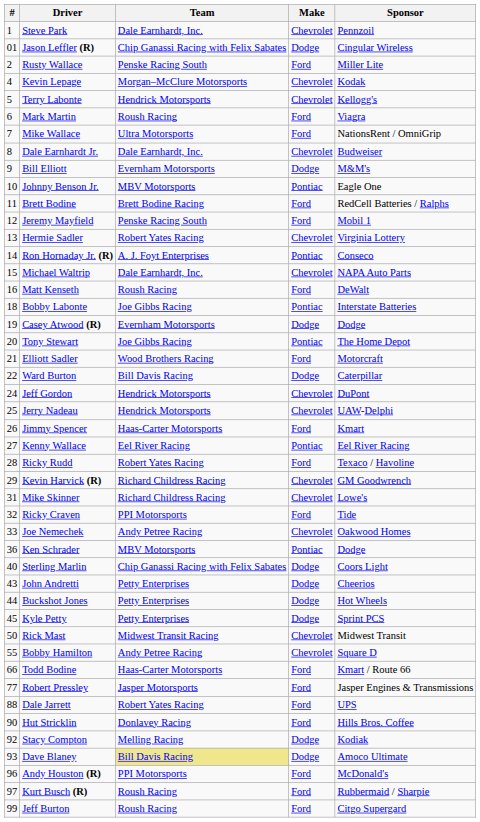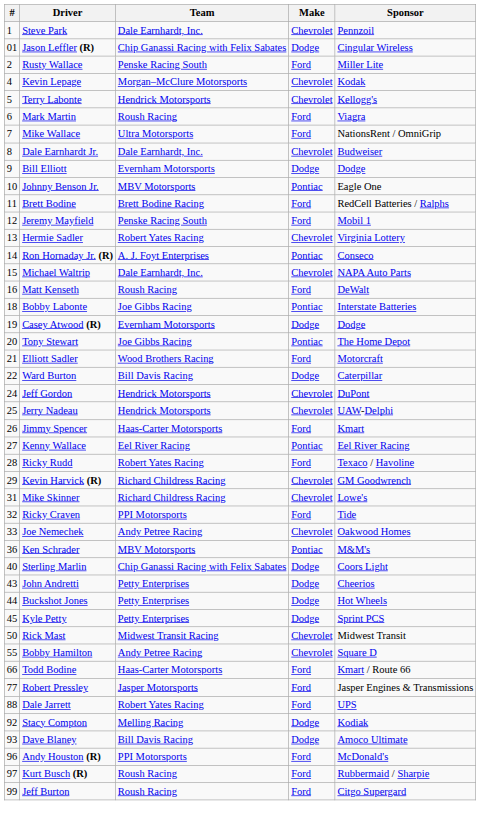 <table class="wikitable" style="font-size:95%">
 <tr>
 <th>#</th>
 <th>Driver</th>
 <th>Team</th>
 <th>Make</th>
 <th>Sponsor</th>
 </tr>
 <tr>
 <td>1</td>
 <td><a href='#'>Steve Park</a></td>
 <td><a href='#'>Dale Earnhardt, Inc.</a></td>
 <td><a href='#'>Chevrolet</a></td>
 <td><a href='#'>Pennzoil</a></td>
 </tr>
 <tr>
 <td>01</td>
 <td><a href='#'>Jason Leffler</a> <strong>(R)</strong></td>
 <td><a href='#'>Chip Ganassi Racing with Felix Sabates</a></td>
 <td><a href='#'>Dodge</a></td>
 <td><a href='#'>Cingular Wireless</a></td>
 </tr>
 <tr>
 <td>2</td>
 <td><a href='#'>Rusty Wallace</a></td>
 <td><a href='#'>Penske Racing South</a></td>
 <td><a href='#'>Ford</a></td>
 <td><a href='#'>Miller Lite</a></td>
 </tr>
 <tr>
 <td>4</td>
 <td><a href='#'>Kevin Lepage</a></td>
 <td><a href='#'>Morgan–McClure Motorsports</a></td>
 <td><a href='#'>Chevrolet</a></td>
 <td><a href='#'>Kodak</a></td>
 </tr>
 <tr>
 <td>5</td>
 <td><a href='#'>Terry Labonte</a></td>
 <td><a href='#'>Hendrick Motorsports</a></td>
 <td><a href='#'>Chevrolet</a></td>
 <td><a href='#'>Kellogg's</a></td>
 </tr>
 <tr>
 <td>6</td>
 <td><a href='#'>Mark Martin</a></td>
 <td><a href='#'>Roush Racing</a></td>
 <td><a href='#'>Ford</a></td>
 <td><a href='#'>Viagra</a></td>
 </tr>
 <tr>
 <td>7</td>
 <td><a href='#'>Mike Wallace</a></td>
 <td><a href='#'>Ultra Motorsports</a></td>
 <td><a href='#'>Ford</a></td>
 <td>NationsRent / OmniGrip</td>
 </tr>
 <tr>
 <td>8</td>
 <td><a href='#'>Dale Earnhardt Jr.</a></td>
 <td><a href='#'>Dale Earnhardt, Inc.</a></td>
 <td><a href='#'>Chevrolet</a></td>
 <td><a href='#'>Budweiser</a></td>
 </tr>
 <tr>
 <td>9</td>
 <td><a href='#'>Bill Elliott</a></td>
 <td><a href='#'>Evernham Motorsports</a></td>
 <td><a href='#'>Dodge</a></td>
-<td><a href='#'>M&M's</a></td>
+<td><a href='#'>Dodge</a></td>
 </tr>
 <tr>
 <td>10</td>
 <td><a href='#'>Johnny Benson Jr.</a></td>
 <td><a href='#'>MBV Motorsports</a></td>
 <td><a href='#'>Pontiac</a></td>
 <td>Eagle One</td>
 </tr>
 <tr>
 <td>11</td>
 <td><a href='#'>Brett Bodine</a></td>
 <td><a href='#'>Brett Bodine Racing</a></td>
 <td><a href='#'>Ford</a></td>
 <td>RedCell Batteries / <a href='#'>Ralphs</a></td>
 </tr>
 <tr>
 <td>12</td>
 <td><a href='#'>Jeremy Mayfield</a></td>
 <td><a href='#'>Penske Racing South</a></td>
 <td><a href='#'>Ford</a></td>
 <td><a href='#'>Mobil 1</a></td>
 </tr>
 <tr>
 <td>13</td>
 <td><a href='#'>Hermie Sadler</a></td>
 <td><a href='#'>Robert Yates Racing</a></td>
 <td><a href='#'>Chevrolet</a></td>
 <td><a href='#'>Virginia Lottery</a></td>
 </tr>
 <tr>
 <td>14</td>
 <td><a href='#'>Ron Hornaday Jr.</a> <strong>(R)</strong></td>
 <td><a href='#'>A. J. Foyt Enterprises</a></td>
 <td><a href='#'>Pontiac</a></td>
 <td><a href='#'>Conseco</a></td>
 </tr>
 <tr>
 <td>15</td>
 <td><a href='#'>Michael Waltrip</a></td>
 <td><a href='#'>Dale Earnhardt, Inc.</a></td>
 <td><a href='#'>Chevrolet</a></td>
 <td><a href='#'>NAPA Auto Parts</a></td>
 </tr>
 <tr>
 <td>16</td>
 <td><a href='#'>Matt Kenseth</a></td>
 <td><a href='#'>Roush Racing</a></td>
 <td><a href='#'>Ford</a></td>
 <td><a href='#'>DeWalt</a></td>
 </tr>
 <tr>
 <td>18</td>
 <td><a href='#'>Bobby Labonte</a></td>
 <td><a href='#'>Joe Gibbs Racing</a></td>
 <td><a href='#'>Pontiac</a></td>
 <td><a href='#'>Interstate Batteries</a></td>
 </tr>
 <tr>
 <td>19</td>
 <td><a href='#'>Casey Atwood</a> <strong>(R)</strong></td>
 <td><a href='#'>Evernham Motorsports</a></td>
 <td><a href='#'>Dodge</a></td>
 <td><a href='#'>Dodge</a></td>
 </tr>
 <tr>
 <td>20</td>
 <td><a href='#'>Tony Stewart</a></td>
 <td><a href='#'>Joe Gibbs Racing</a></td>
 <td><a href='#'>Pontiac</a></td>
 <td><a href='#'>The Home Depot</a></td>
 </tr>
 <tr>
 <td>21</td>
 <td><a href='#'>Elliott Sadler</a></td>
 <td><a href='#'>Wood Brothers Racing</a></td>
 <td><a href='#'>Ford</a></td>
 <td><a href='#'>Motorcraft</a></td>
 </tr>
 <tr>
 <td>22</td>
 <td><a href='#'>Ward Burton</a></td>
 <td><a href='#'>Bill Davis Racing</a></td>
 <td><a href='#'>Dodge</a></td>
 <td><a href='#'>Caterpillar</a></td>
 </tr>
 <tr>
 <td>24</td>
 <td><a href='#'>Jeff Gordon</a></td>
 <td><a href='#'>Hendrick Motorsports</a></td>
 <td><a href='#'>Chevrolet</a></td>
 <td><a href='#'>DuPont</a></td>
 </tr>
 <tr>
 <td>25</td>
 <td><a href='#'>Jerry Nadeau</a></td>
 <td><a href='#'>Hendrick Motorsports</a></td>
 <td><a href='#'>Chevrolet</a></td>
 <td><a href='#'>UAW</a>-<a href='#'>Delphi</a></td>
 </tr>
 <tr>
 <td>26</td>
 <td><a href='#'>Jimmy Spencer</a></td>
 <td><a href='#'>Haas-Carter Motorsports</a></td>
 <td><a href='#'>Ford</a></td>
 <td><a href='#'>Kmart</a></td>
 </tr>
 <tr>
 <td>27</td>
 <td><a href='#'>Kenny Wallace</a></td>
 <td><a href='#'>Eel River Racing</a></td>
 <td><a href='#'>Pontiac</a></td>
 <td><a href='#'>Eel River Racing</a></td>
 </tr>
 <tr>
 <td>28</td>
 <td><a href='#'>Ricky Rudd</a></td>
 <td><a href='#'>Robert Yates Racing</a></td>
 <td><a href='#'>Ford</a></td>
 <td><a href='#'>Texaco</a> / <a href='#'>Havoline</a></td>
 </tr>
 <tr>
 <td>29</td>
 <td><a href='#'>Kevin Harvick</a> <strong>(R)</strong></td>
 <td><a href='#'>Richard Childress Racing</a></td>
 <td><a href='#'>Chevrolet</a></td>
 <td><a href='#'>GM Goodwrench</a></td>
 </tr>
 <tr>
 <td>31</td>
 <td><a href='#'>Mike Skinner</a></td>
 <td><a href='#'>Richard Childress Racing</a></td>
 <td><a href='#'>Chevrolet</a></td>
 <td><a href='#'>Lowe's</a></td>
 </tr>
 <tr>
 <td>32</td>
 <td><a href='#'>Ricky Craven</a></td>
 <td><a href='#'>PPI Motorsports</a></td>
 <td><a href='#'>Ford</a></td>
 <td><a href='#'>Tide</a></td>
 </tr>
 <tr>
 <td>33</td>
 <td><a href='#'>Joe Nemechek</a></td>
 <td><a href='#'>Andy Petree Racing</a></td>
 <td><a href='#'>Chevrolet</a></td>
 <td><a href='#'>Oakwood Homes</a></td>
 </tr>
 <tr>
 <td>36</td>
 <td><a href='#'>Ken Schrader</a></td>
 <td><a href='#'>MBV Motorsports</a></td>
 <td><a href='#'>Pontiac</a></td>
-<td><a href='#'>Dodge</a></td>
+<td><a href='#'>M&M's</a></td>
 </tr>
 <tr>
 <td>40</td>
 <td><a href='#'>Sterling Marlin</a></td>
 <td><a href='#'>Chip Ganassi Racing with Felix Sabates</a></td>
 <td><a href='#'>Dodge</a></td>
 <td><a href='#'>Coors Light</a></td>
 </tr>
 <tr>
 <td>43</td>
 <td><a href='#'>John Andretti</a></td>
 <td><a href='#'>Petty Enterprises</a></td>
 <td><a href='#'>Dodge</a></td>
 <td><a href='#'>Cheerios</a></td>
 </tr>
 <tr>
 <td>44</td>
 <td><a href='#'>Buckshot Jones</a></td>
 <td><a href='#'>Petty Enterprises</a></td>
 <td><a href='#'>Dodge</a></td>
 <td><a href='#'>Hot Wheels</a></td>
 </tr>
 <tr>
 <td>45</td>
 <td><a href='#'>Kyle Petty</a></td>
 <td><a href='#'>Petty Enterprises</a></td>
 <td><a href='#'>Dodge</a></td>
 <td><a href='#'>Sprint PCS</a></td>
 </tr>
 <tr>
 <td>50</td>
 <td><a href='#'>Rick Mast</a></td>
 <td><a href='#'>Midwest Transit Racing</a></td>
 <td><a href='#'>Chevrolet</a></td>
 <td>Midwest Transit</td>
 </tr>
 <tr>
 <td>55</td>
 <td><a href='#'>Bobby Hamilton</a></td>
 <td><a href='#'>Andy Petree Racing</a></td>
 <td><a href='#'>Chevrolet</a></td>
 <td><a href='#'>Square D</a></td>
 </tr>
 <tr>
 <td>66</td>
 <td><a href='#'>Todd Bodine</a></td>
 <td><a href='#'>Haas-Carter Motorsports</a></td>
 <td><a href='#'>Ford</a></td>
 <td><a href='#'>Kmart</a> / Route 66</td>
 </tr>
 <tr>
 <td>77</td>
 <td><a href='#'>Robert Pressley</a></td>
 <td><a href='#'>Jasper Motorsports</a></td>
 <td><a href='#'>Ford</a></td>
 <td>Jasper Engines & Transmissions</td>
 </tr>
 <tr>
 <td>88</td>
 <td><a href='#'>Dale Jarrett</a></td>
 <td><a href='#'>Robert Yates Racing</a></td>
 <td><a href='#'>Ford</a></td>
 <td><a href='#'>UPS</a></td>
 </tr>
 <tr>
-<td>90</td>
-<td><a href='#'>Hut Stricklin</a></td>
-<td><a href='#'>Donlavey Racing</a></td>
-<td><a href='#'>Ford</a></td>
-<td><a href='#'>Hills Bros. Coffee</a></td>
-</tr>
-<tr>
 <td>92</td>
 <td><a href='#'>Stacy Compton</a></td>
 <td><a href='#'>Melling Racing</a></td>
 <td><a href='#'>Dodge</a></td>
 <td><a href='#'>Kodiak</a></td>
 </tr>
 <tr>
 <td>93</td>
 <td><a href='#'>Dave Blaney</a></td>
-<td style="background: khaki;"><a href='#'>Bill Davis Racing</a></td>
+<td><a href='#'>Bill Davis Racing</a></td>
 <td><a href='#'>Dodge</a></td>
 <td><a href='#'>Amoco Ultimate</a></td>
 </tr>
 <tr>
 <td>96</td>
 <td><a href='#'>Andy Houston</a> <strong>(R)</strong></td>
 <td><a href='#'>PPI Motorsports</a></td>
 <td><a href='#'>Ford</a></td>
 <td><a href='#'>McDonald's</a></td>
 </tr>
 <tr>
 <td>97</td>
 <td><a href='#'>Kurt Busch</a> <strong>(R)</strong></td>
 <td><a href='#'>Roush Racing</a></td>
 <td><a href='#'>Ford</a></td>
 <td><a href='#'>Rubbermaid</a> / <a href='#'>Sharpie</a></td>
 </tr>
 <tr>
 <td>99</td>
 <td><a href='#'>Jeff Burton</a></td>
 <td><a href='#'>Roush Racing</a></td>
 <td><a href='#'>Ford</a></td>
 <td><a href='#'>Citgo Supergard</a></td>
 </tr>
 </table>
